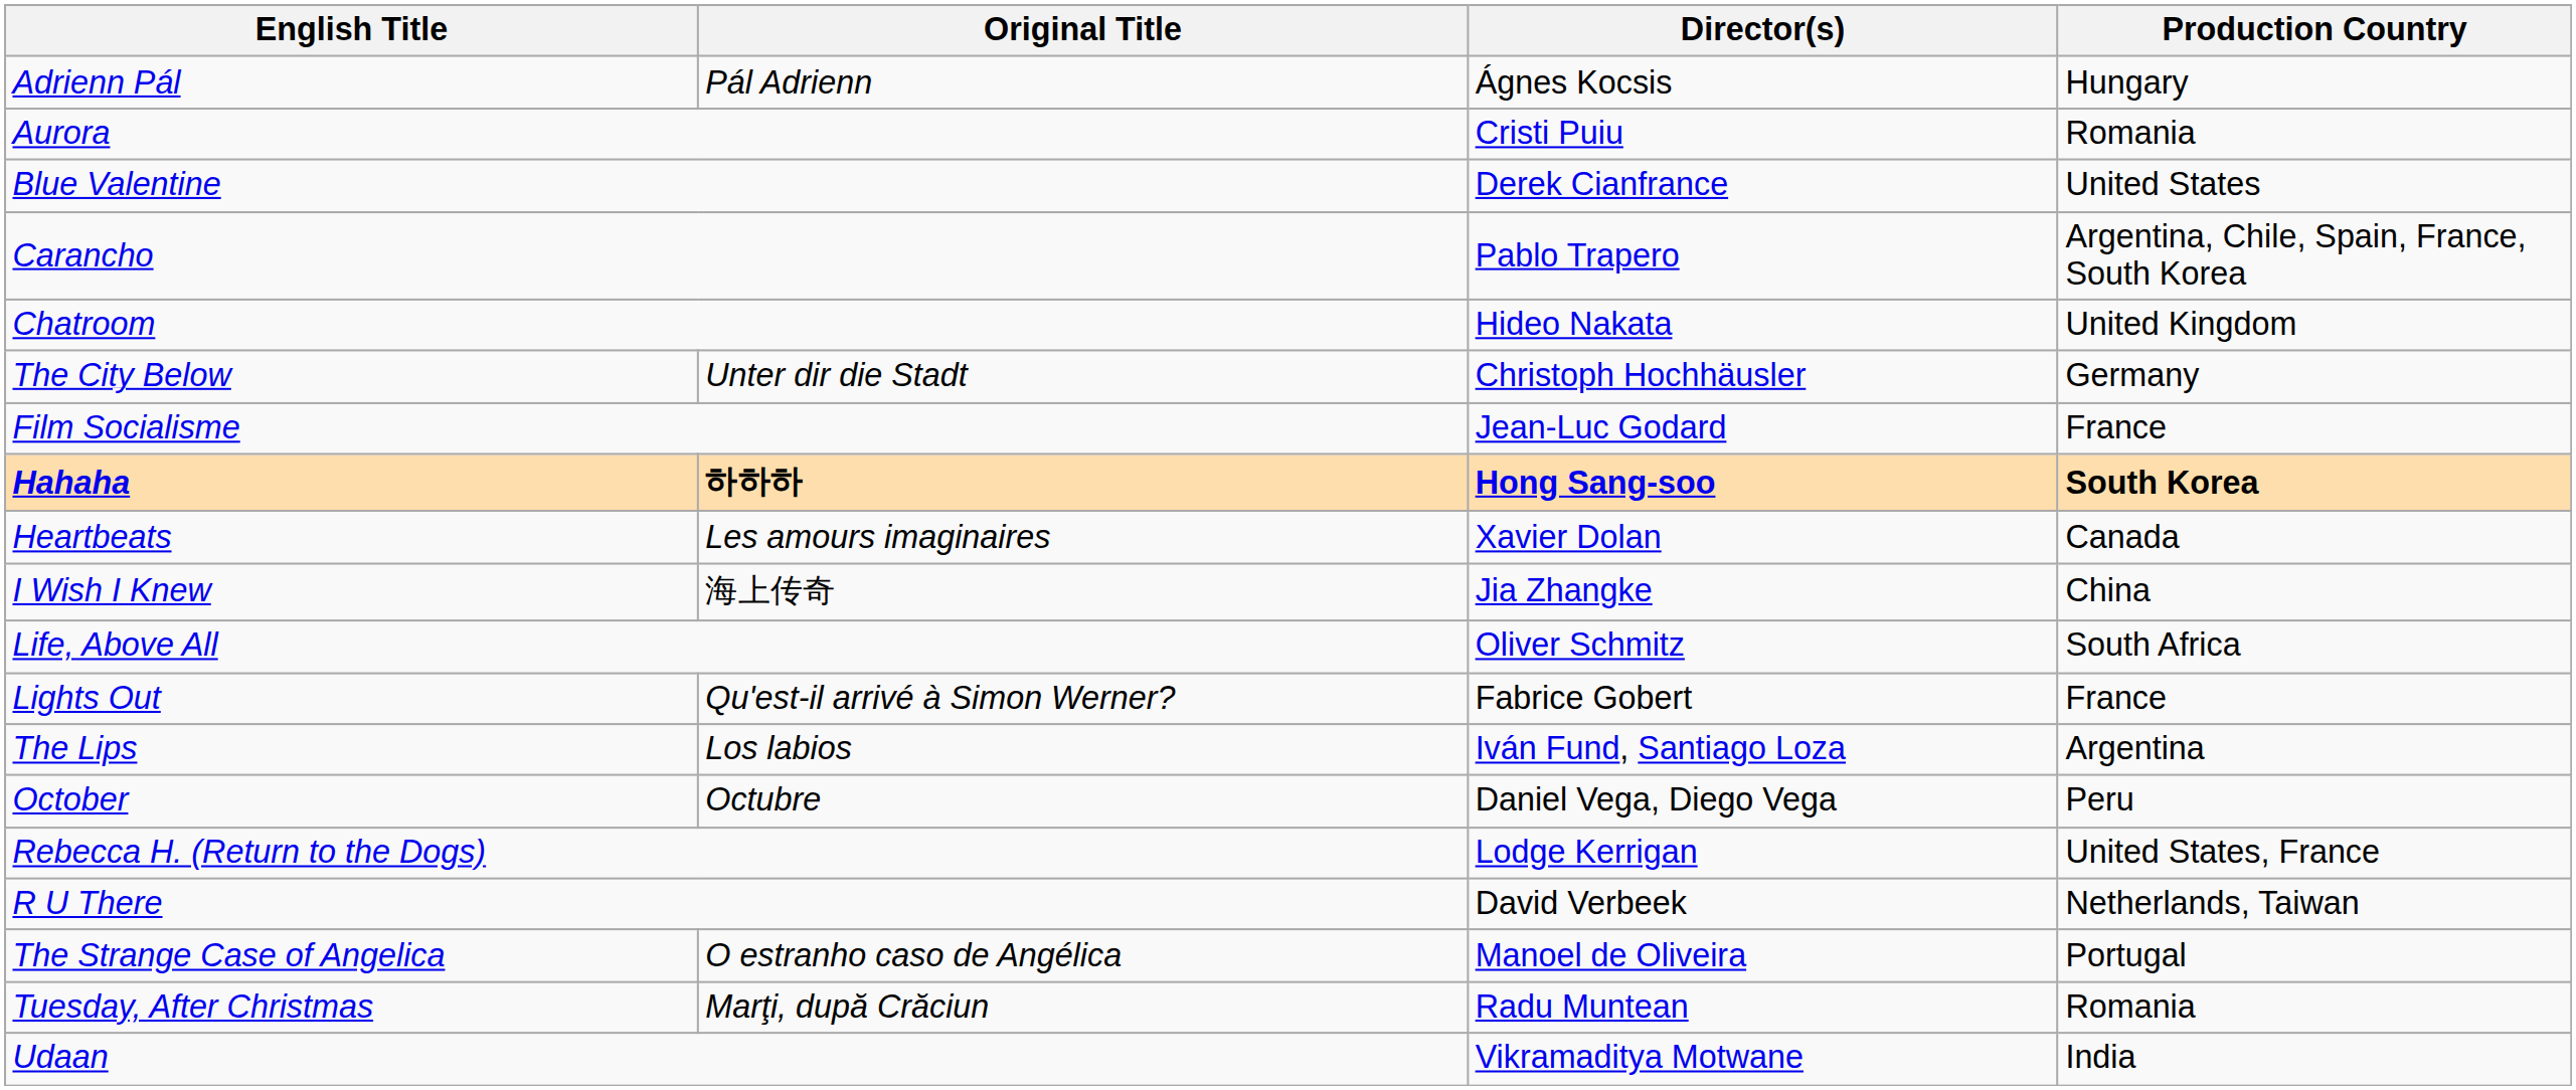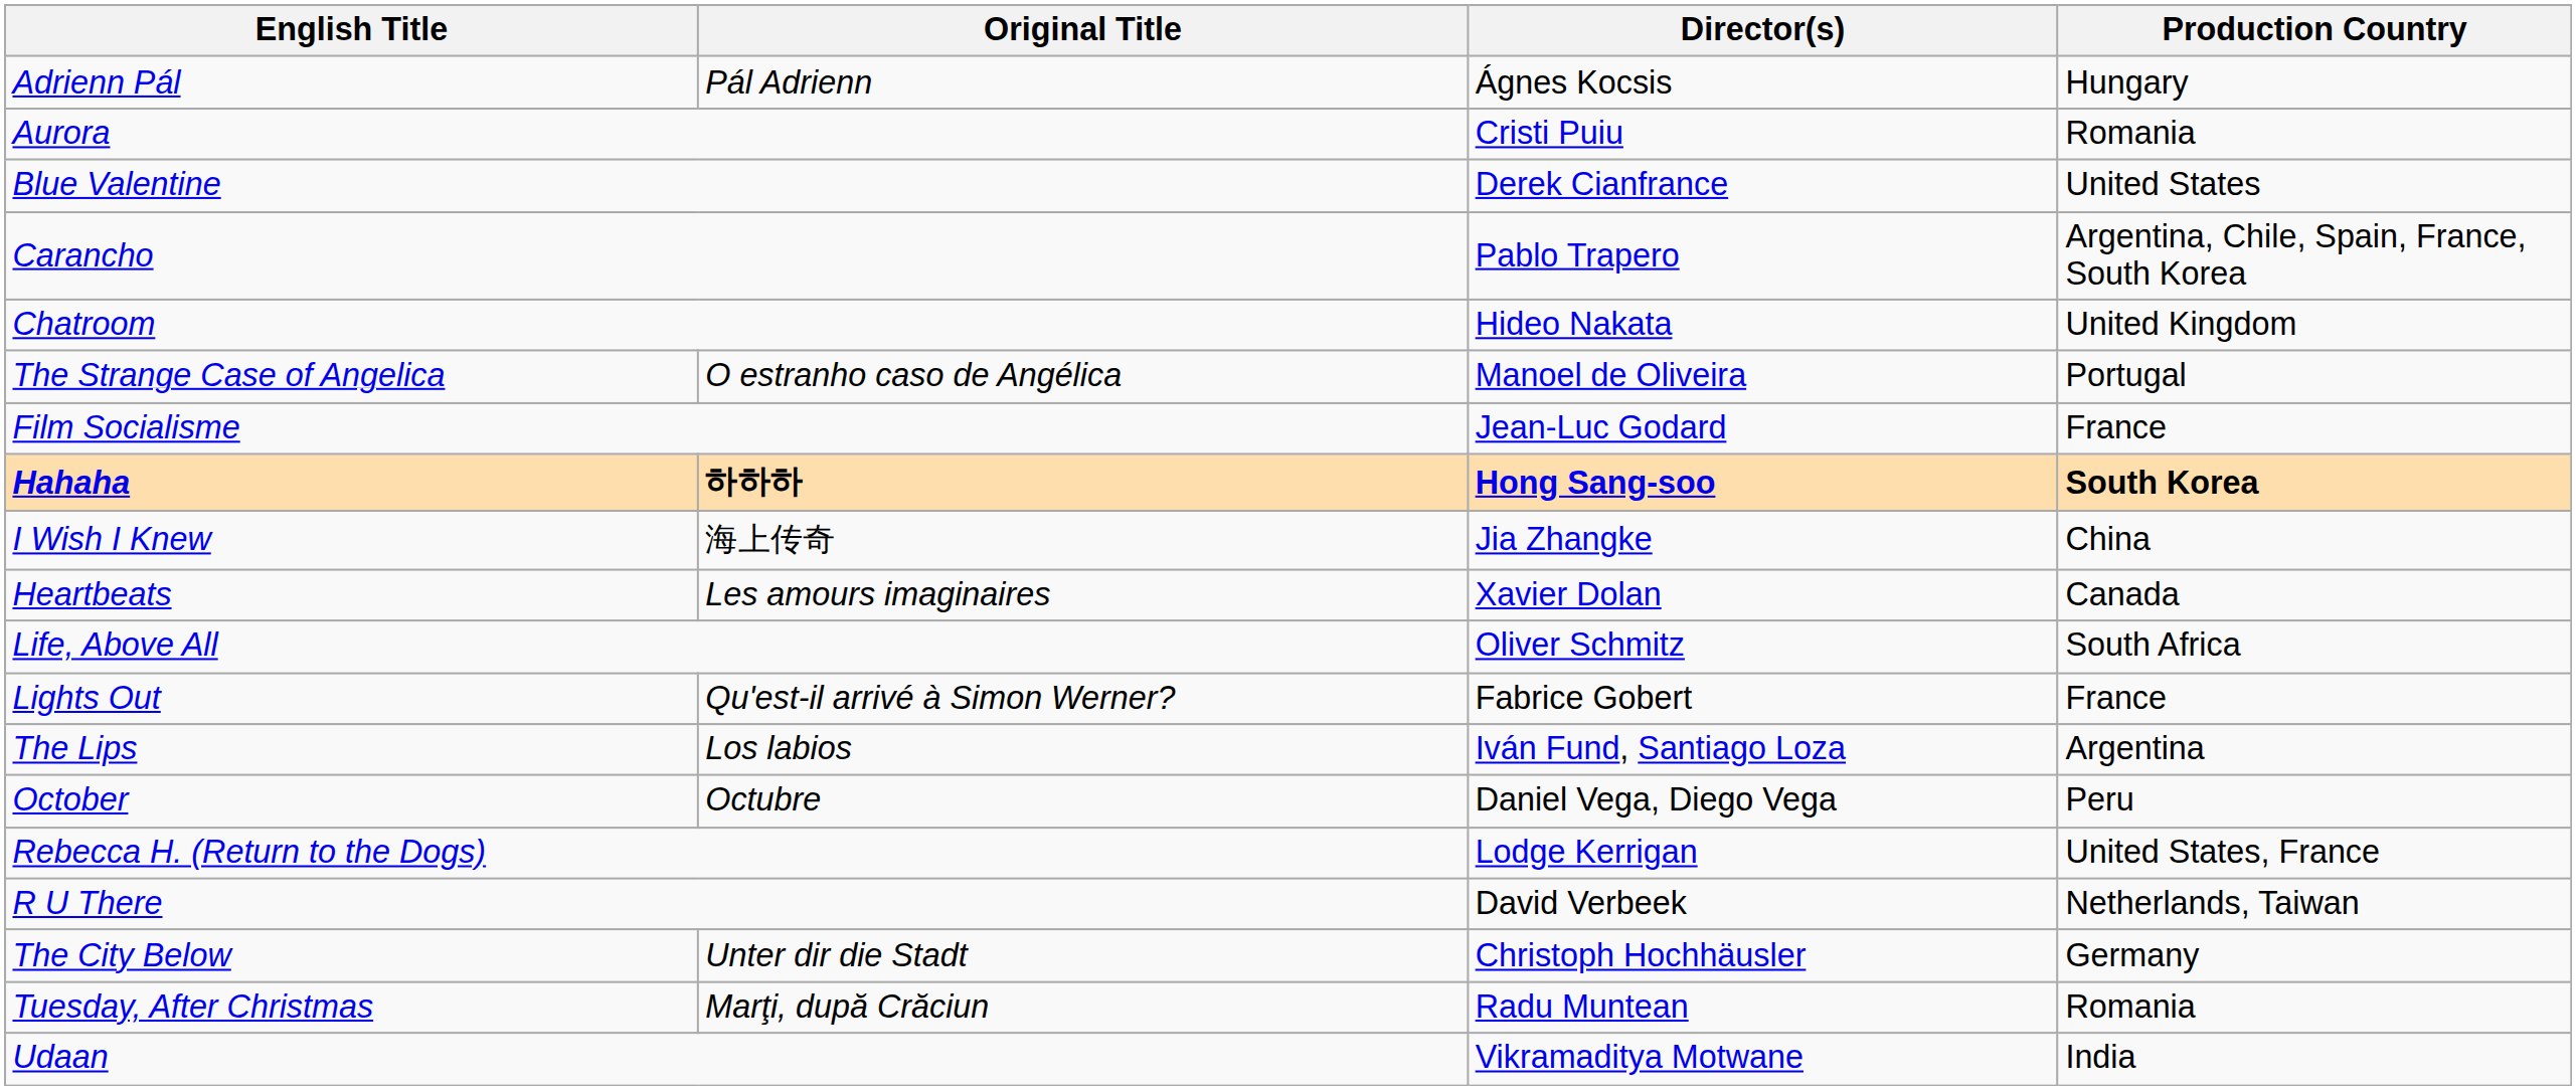 <table class="wikitable" width="100%" cellpadding="5">
 <tr>
 <th width="27%">English Title</th>
 <th width="30%">Original Title</th>
 <th width="23%">Director(s)</th>
 <th width="20%">Production Country</th>
 </tr>
 <tr>
 <td><em><a href='#'>Adrienn Pál</a></em></td>
 <td><em>Pál Adrienn</em></td>
 <td data-sort-value="Kocsis">Ágnes Kocsis</td>
 <td>Hungary</td>
 </tr>
 <tr>
 <td colspan=2><em><a href='#'>Aurora</a></em></td>
 <td data-sort-value="Puiu"><a href='#'>Cristi Puiu</a></td>
 <td>Romania</td>
 </tr>
 <tr>
 <td colspan=2><em><a href='#'>Blue Valentine</a></em></td>
 <td data-sort-value="Cianfrance"><a href='#'>Derek Cianfrance</a></td>
 <td>United States</td>
 </tr>
 <tr>
 <td colspan=2><em><a href='#'>Carancho</a></em></td>
 <td data-sort-value="Trapero"><a href='#'>Pablo Trapero</a></td>
 <td>Argentina, Chile, Spain, France, South Korea</td>
 </tr>
 <tr>
 <td colspan=2><em><a href='#'>Chatroom</a></em></td>
 <td data-sort-value="Nakata"><a href='#'>Hideo Nakata</a></td>
 <td>United Kingdom</td>
 </tr>
 <tr>
-<td data-sort-value="City"><em><a href='#'>The City Below</a></em></td>
-<td><em>Unter dir die Stadt </em></td>
-<td data-sort-value="Hochhäusler"><a href='#'>Christoph Hochhäusler</a></td>
-<td>Germany</td>
+<td data-sort-value="Strange"><em><a href='#'>The Strange Case of Angelica</a></em></td>
+<td data-sort-value="estranho"><em>O estranho caso de Angélica</em></td>
+<td data-sort-value="Oliveira"><a href='#'>Manoel de Oliveira</a></td>
+<td>Portugal</td>
 </tr>
 <tr>
 <td colspan="2"><em><a href='#'>Film Socialisme</a></em></td>
 <td data-sort-value="Godard"><a href='#'>Jean-Luc Godard</a></td>
 <td>France</td>
 </tr>
 <tr style="background:#FFDEAD">
 <td><strong><em><a href='#'>Hahaha</a></em></strong></td>
 <td data-sort-value="Hahaha"><strong>하하하</strong></td>
 <td data-sort-value="Sang-soo"><strong><a href='#'>Hong Sang-soo</a></strong></td>
 <td><strong>South Korea</strong></td>
 </tr>
 <tr>
+<td><em><a href='#'>I Wish I Knew</a></em></td>
+<td>海上传奇</td>
+<td data-sort-value=" Zhangke"><a href='#'>Jia Zhangke</a></td>
+<td>China</td>
+</tr>
+<tr>
 <td><em><a href='#'>Heartbeats</a></em></td>
 <td data-sort-value="amours"><em>Les amours imaginaires</em></td>
 <td data-sort-value="Dolan"><a href='#'>Xavier Dolan</a></td>
 <td>Canada</td>
-</tr>
-<tr>
-<td><em><a href='#'>I Wish I Knew</a></em></td>
-<td>海上传奇</td>
-<td data-sort-value=" Zhangke"><a href='#'>Jia Zhangke</a></td>
-<td>China</td>
 </tr>
 <tr>
 <td colspan=2><em><a href='#'>Life, Above All</a></em></td>
 <td data-sort-value="Schmitz"><a href='#'>Oliver Schmitz</a></td>
 <td>South Africa</td>
 </tr>
 <tr>
 <td><em><a href='#'>Lights Out</a></em></td>
 <td><em>Qu'est-il arrivé à Simon Werner?</em></td>
 <td data-sort-value="Gobert">Fabrice Gobert</td>
 <td>France</td>
 </tr>
 <tr>
 <td data-sort-value="Lips"><em><a href='#'>The Lips</a></em></td>
 <td data-sort-value="labios"><em>Los labios</em></td>
 <td data-sort-value="Fund"><a href='#'>Iván Fund</a>, <a href='#'>Santiago Loza</a></td>
 <td>Argentina</td>
 </tr>
 <tr>
 <td><em><a href='#'>October</a></em></td>
 <td><em>Octubre</em></td>
 <td data-sort-value="Vega">Daniel Vega, Diego Vega</td>
 <td>Peru</td>
 </tr>
 <tr>
 <td colspan=2><em><a href='#'>Rebecca H. (Return to the Dogs)</a></em></td>
 <td data-sort-value=Kerrigan""><a href='#'>Lodge Kerrigan</a></td>
 <td>United States, France</td>
 </tr>
 <tr>
 <td colspan=2><em><a href='#'>R U There</a></em></td>
 <td data-sort-value="Verbeek">David Verbeek</td>
 <td>Netherlands, Taiwan</td>
 </tr>
 <tr>
-<td data-sort-value="Strange"><em><a href='#'>The Strange Case of Angelica</a></em></td>
-<td data-sort-value="estranho"><em>O estranho caso de Angélica</em></td>
-<td data-sort-value="Oliveira"><a href='#'>Manoel de Oliveira</a></td>
-<td>Portugal</td>
+<td data-sort-value="City"><em><a href='#'>The City Below</a></em></td>
+<td><em>Unter dir die Stadt </em></td>
+<td data-sort-value="Hochhäusler"><a href='#'>Christoph Hochhäusler</a></td>
+<td>Germany</td>
 </tr>
 <tr>
 <td><em><a href='#'>Tuesday, After Christmas</a></em></td>
 <td><em>Marţi, după Crăciun</em></td>
 <td data-sort-value="Muntean"><a href='#'>Radu Muntean</a></td>
 <td>Romania</td>
 </tr>
 <tr>
 <td colspan="2"><em><a href='#'>Udaan</a></em></td>
 <td data-sort-value="Motwane"><a href='#'>Vikramaditya Motwane</a></td>
 <td>India</td>
 </tr>
 </table>
